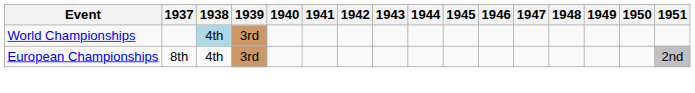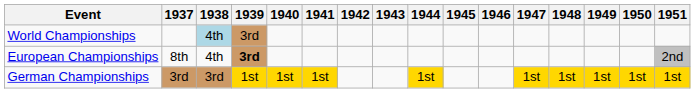 <table class="wikitable">
 <tr>
 <th>Event</th>
 <th>1937</th>
 <th>1938</th>
 <th>1939</th>
 <th>1940</th>
 <th>1941</th>
 <th>1942</th>
 <th>1943</th>
 <th>1944</th>
 <th>1945</th>
 <th>1946</th>
 <th>1947</th>
 <th>1948</th>
 <th>1949</th>
 <th>1950</th>
 <th>1951</th>
 </tr>
 <tr>
 <td><a href='#'>World Championships</a></td>
 <td></td>
 <td align="center" style="background: lightblue;">4th</td>
 <td align="center" bgcolor="cc9966">3rd</td>
 <td></td>
 <td></td>
 <td></td>
 <td></td>
 <td></td>
 <td></td>
 <td></td>
 <td></td>
 <td></td>
 <td></td>
 <td></td>
 <td></td>
 </tr>
 <tr>
 <td><a href='#'>European Championships</a></td>
 <td align="center">8th</td>
 <td align="center">4th</td>
-<td align="center" bgcolor="cc9966">3rd</td>
+<td align="center" bgcolor="cc9966"><strong>3rd</strong></td>
 <td></td>
 <td></td>
 <td></td>
 <td></td>
 <td></td>
 <td></td>
 <td></td>
 <td></td>
 <td></td>
 <td></td>
 <td></td>
 <td align="center" bgcolor="silver">2nd</td>
 </tr>
+<tr>
+<td><a href='#'>German Championships</a></td>
+<td align="center" bgcolor="cc9966">3rd</td>
+<td align="center" bgcolor="cc9966">3rd</td>
+<td align="center" bgcolor="gold">1st</td>
+<td align="center" bgcolor="gold">1st</td>
+<td align="center" bgcolor="gold">1st</td>
+<td></td>
+<td></td>
+<td align="center" bgcolor="gold">1st</td>
+<td></td>
+<td></td>
+<td align="center" bgcolor="gold">1st</td>
+<td align="center" bgcolor="gold">1st</td>
+<td align="center" bgcolor="gold">1st</td>
+<td align="center" bgcolor="gold">1st</td>
+<td align="center" bgcolor="gold">1st</td>
+</tr>
 </table>
